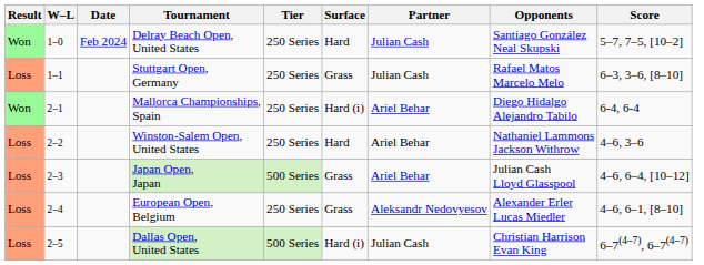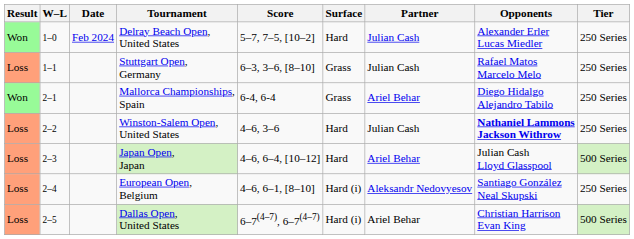 <table class="sortable wikitable">
 <tr>
 <th>Result</th>
 <th class=unsortable>W–L</th>
 <th>Date</th>
 <th>Tournament</th>
-<th>Tier</th>
+<th class=unsortable>Score</th>
 <th>Surface</th>
 <th>Partner</th>
 <th>Opponents</th>
-<th class=unsortable>Score</th>
+<th>Tier</th>
 </tr>
 <tr>
 <td bgcolor=98fb98>Won</td>
 <td><small>1–0</small></td>
 <td><a href='#'>Feb 2024</a></td>
 <td><a href='#'>Delray Beach Open</a>,<br>United States</td>
-<td>250 Series</td>
+<td>5–7, 7–5, [10–2]</td>
 <td>Hard</td>
 <td> <a href='#'>Julian Cash</a></td>
-<td> <a href='#'>Santiago González</a> <br> <a href='#'>Neal Skupski</a></td>
-<td>5–7, 7–5, [10–2]</td>
+<td> <a href='#'>Alexander Erler</a><br> <a href='#'>Lucas Miedler</a></td>
+<td>250 Series</td>
 </tr>
 <tr>
 <td bgcolor=FFA07A>Loss</td>
 <td><small>1–1</small></td>
 <td><a href='#'></a></td>
 <td><a href='#'>Stuttgart Open</a>,<br>Germany</td>
-<td>250 Series</td>
+<td>6–3, 3–6, [8–10]</td>
 <td>Grass</td>
 <td> Julian Cash</td>
 <td> <a href='#'>Rafael Matos</a> <br> <a href='#'>Marcelo Melo</a></td>
-<td>6–3, 3–6, [8–10]</td>
+<td>250 Series</td>
 </tr>
 <tr>
 <td bgcolor=98fb98>Won</td>
 <td><small>2–1</small></td>
 <td><a href='#'></a></td>
 <td><a href='#'>Mallorca Championships</a>,<br>Spain</td>
-<td>250 Series</td>
-<td>Hard (i)</td>
+<td>6-4, 6-4</td>
+<td>Grass</td>
 <td> <a href='#'>Ariel Behar</a></td>
 <td> <a href='#'>Diego Hidalgo</a> <br> <a href='#'>Alejandro Tabilo</a></td>
-<td>6-4, 6-4</td>
+<td>250 Series</td>
 </tr>
 <tr>
 <td bgcolor=FFA07A>Loss</td>
 <td><small>2–2</small></td>
 <td><a href='#'></a></td>
 <td><a href='#'>Winston-Salem Open</a>,<br>United States</td>
+<td>4–6, 3–6</td>
+<td>Hard</td>
+<td> Julian Cash</td>
+<td><strong> <a href='#'>Nathaniel Lammons</a><br> <a href='#'>Jackson Withrow</a></strong></td>
 <td>250 Series</td>
-<td>Hard</td>
-<td> Ariel Behar</td>
-<td> <a href='#'>Nathaniel Lammons</a><br> <a href='#'>Jackson Withrow</a></td>
-<td>4–6, 3–6</td>
 </tr>
 <tr>
 <td bgcolor=FFA07A>Loss</td>
 <td><small>2–3</small></td>
 <td><a href='#'></a></td>
 <td style="background:#d4f1c5;"><a href='#'>Japan Open</a>,<br>Japan</td>
-<td style="background:#d4f1c5;">500 Series</td>
-<td>Grass</td>
+<td>4–6, 6–4, [10–12]</td>
+<td>Hard</td>
 <td> <a href='#'>Ariel Behar</a></td>
 <td> Julian Cash<br> <a href='#'>Lloyd Glasspool</a></td>
-<td>4–6, 6–4, [10–12]</td>
+<td style="background:#d4f1c5;">500 Series</td>
 </tr>
 <tr>
 <td bgcolor=FFA07A>Loss</td>
 <td><small>2–4</small></td>
 <td><a href='#'></a></td>
 <td><a href='#'>European Open</a>,<br>Belgium</td>
+<td>4–6, 6–1, [8–10]</td>
+<td>Hard (i)</td>
+<td> <a href='#'>Aleksandr Nedovyesov</a></td>
+<td> <a href='#'>Santiago González</a> <br> <a href='#'>Neal Skupski</a></td>
 <td>250 Series</td>
-<td>Grass</td>
-<td> <a href='#'>Aleksandr Nedovyesov</a></td>
-<td> <a href='#'>Alexander Erler</a><br> <a href='#'>Lucas Miedler</a></td>
-<td>4–6, 6–1, [8–10]</td>
 </tr>
 <tr>
 <td bgcolor=FFA07A>Loss</td>
 <td><small>2–5</small></td>
 <td><a href='#'></a></td>
 <td style="background:#d4f1c5;"><a href='#'>Dallas Open</a>,<br>United States</td>
+<td>6–7<sup>(4–7)</sup>, 6–7<sup>(4–7)</sup></td>
+<td>Hard (i)</td>
+<td> Ariel Behar</td>
+<td> <a href='#'>Christian Harrison</a><br> <a href='#'>Evan King</a></td>
 <td style="background:#d4f1c5;">500 Series</td>
-<td>Hard (i)</td>
-<td> Julian Cash</td>
-<td> <a href='#'>Christian Harrison</a><br> <a href='#'>Evan King</a></td>
-<td>6–7<sup>(4–7)</sup>, 6–7<sup>(4–7)</sup></td>
 </tr>
 </table>
